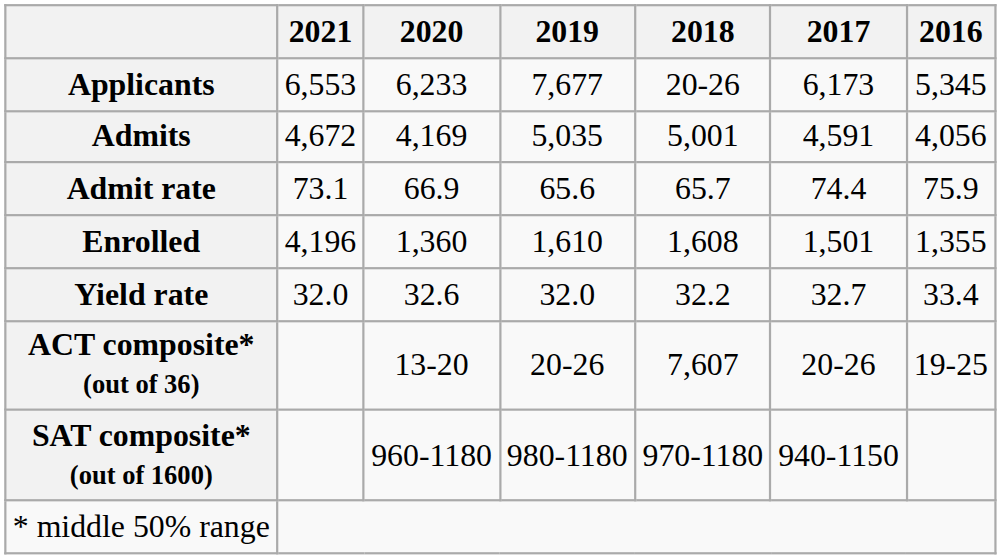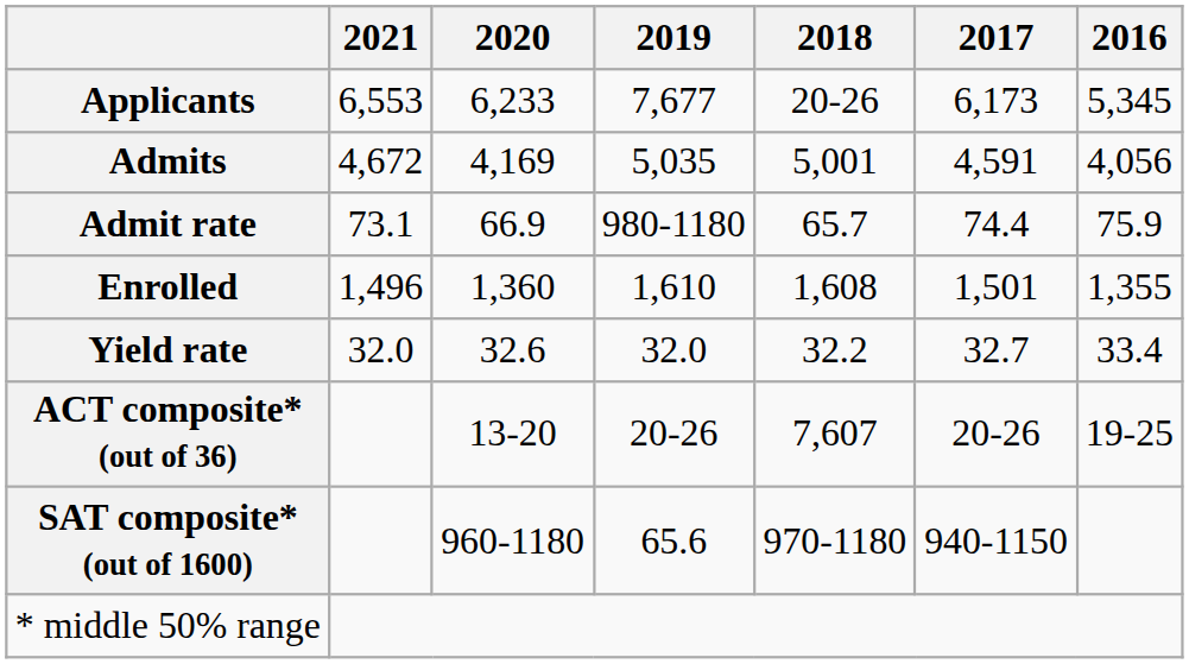 <table class="wikitable" style="text-align:center; float:right; font-size:90%; margin:10px">
 <tr>
 <th></th>
 <th>2021</th>
 <th>2020</th>
 <th>2019</th>
 <th>2018</th>
 <th>2017</th>
 <th>2016</th>
 </tr>
 <tr>
 <th>Applicants</th>
 <td>6,553</td>
 <td>6,233</td>
 <td>7,677</td>
 <td>20-26</td>
 <td>6,173</td>
 <td>5,345</td>
 </tr>
 <tr>
 <th>Admits</th>
 <td>4,672</td>
 <td>4,169</td>
 <td>5,035</td>
 <td>5,001</td>
 <td>4,591</td>
 <td>4,056</td>
 </tr>
 <tr>
 <th>Admit rate</th>
 <td>73.1</td>
 <td>66.9</td>
-<td>65.6</td>
+<td>980-1180</td>
 <td>65.7</td>
 <td>74.4</td>
 <td>75.9</td>
 </tr>
 <tr>
 <th>Enrolled</th>
-<td>4,196</td>
+<td>1,496</td>
 <td>1,360</td>
 <td>1,610</td>
 <td>1,608</td>
 <td>1,501</td>
 <td>1,355</td>
 </tr>
 <tr>
 <th>Yield rate</th>
 <td>32.0</td>
 <td>32.6</td>
 <td>32.0</td>
 <td>32.2</td>
 <td>32.7</td>
 <td>33.4</td>
 </tr>
 <tr>
 <th>ACT composite*<br><small>(out of 36)</small></th>
 <td></td>
 <td>13-20</td>
 <td>20-26</td>
 <td>7,607</td>
 <td>20-26</td>
 <td>19-25</td>
 </tr>
 <tr>
 <th>SAT composite*<br><small>(out of 1600)</small></th>
 <td></td>
 <td>960-1180</td>
-<td>980-1180</td>
+<td>65.6</td>
 <td>970-1180</td>
 <td>940-1150</td>
 <td></td>
 </tr>
 <tr>
 <td>* middle 50% range</td>
 </tr>
 </table>
